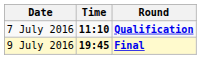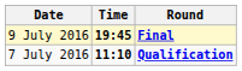 <table class="wikitable">
 <tr>
 <th>Date</th>
 <th>Time</th>
 <th>Round</th>
 </tr>
+<tr style=background:lemonchiffon>
+<td>9 July 2016</td>
+<td><strong>19:45</strong></td>
+<td><strong><a href='#'>Final</a></strong></td>
+</tr>
 <tr>
 <td>7 July 2016</td>
 <td><strong>11:10</strong></td>
 <td><strong><a href='#'>Qualification</a></strong></td>
 </tr>
-<tr style=background:lemonchiffon>
-<td>9 July 2016</td>
-<td><strong>19:45</strong></td>
-<td><strong><a href='#'>Final</a></strong></td>
-</tr>
 </table>
